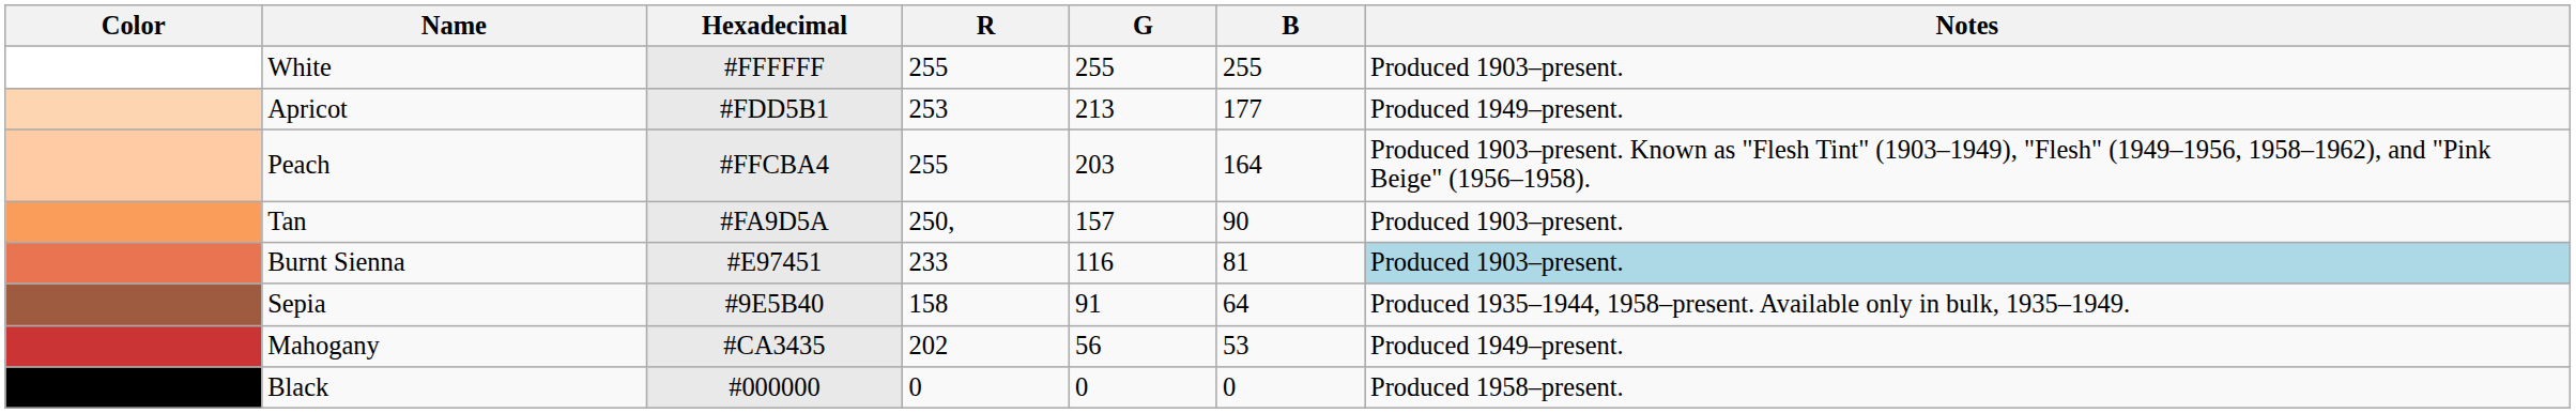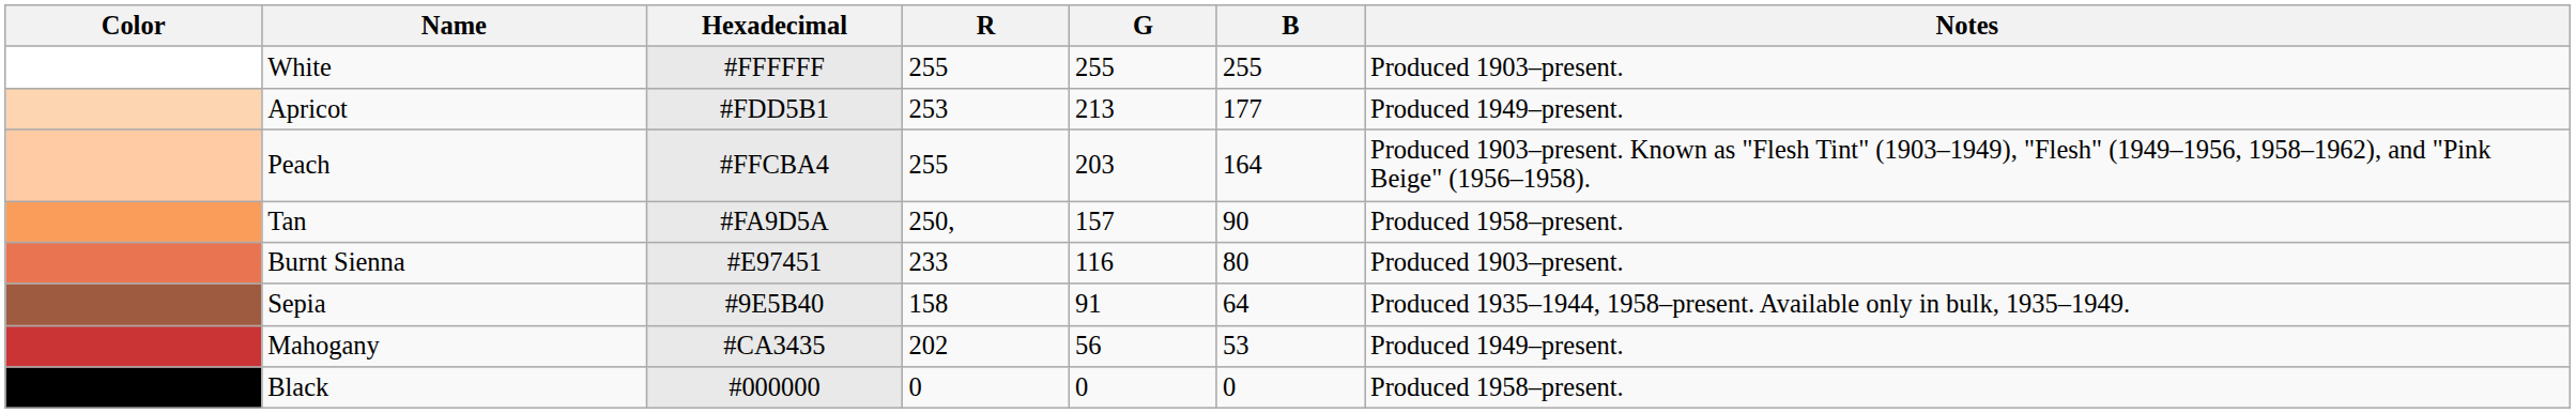 <table class="wikitable sortable">
 <tr>
 <th width=10%>Color</th>
 <th width=15%>Name</th>
 <th width=10% class="unsortable">Hexadecimal</th>
 <th>R</th>
 <th>G</th>
 <th>B</th>
 <th width="47%" class="unsortable">Notes</th>
 </tr>
 <tr>
 <td style="background: #FFFFFF; color: black"> </td>
 <td>White</td>
 <td align="center" style="background:#E9E9E9">#FFFFFF</td>
 <td>255</td>
 <td>255</td>
 <td>255</td>
 <td>Produced 1903–present.</td>
 </tr>
 <tr>
 <td style="background: #FDD5B1"> </td>
 <td>Apricot</td>
 <td align="center" style="background:#E9E9E9">#FDD5B1</td>
 <td>253</td>
 <td>213</td>
 <td>177</td>
 <td>Produced 1949–present.</td>
 </tr>
 <tr>
 <td style="background: #FFCBA4; color; white"> </td>
 <td>Peach</td>
 <td align="center" style="background:#E9E9E9">#FFCBA4</td>
 <td>255</td>
 <td>203</td>
 <td>164</td>
 <td>Produced 1903–present. Known as "Flesh Tint" (1903–1949), "Flesh" (1949–1956, 1958–1962), and "Pink Beige" (1956–1958).</td>
 </tr>
 <tr>
 <td style="background: #FA9D5A; color: white"> </td>
 <td>Tan</td>
 <td align="center" style="background:#E9E9E9">#FA9D5A</td>
 <td>250,</td>
 <td>157</td>
 <td>90</td>
-<td>Produced 1903–present.</td>
+<td>Produced 1958–present.</td>
 </tr>
 <tr>
 <td style="background: #E97451; color: white"> </td>
 <td>Burnt Sienna</td>
 <td align="center" style="background:#E9E9E9">#E97451</td>
 <td>233</td>
 <td>116</td>
-<td>81</td>
-<td style="background: lightblue;">Produced 1903–present.</td>
+<td>80</td>
+<td>Produced 1903–present.</td>
 </tr>
 <tr>
 <td style="background: #9E5B40; color: white"> </td>
 <td>Sepia</td>
 <td align="center" style="background:#E9E9E9">#9E5B40</td>
 <td>158</td>
 <td>91</td>
 <td>64</td>
 <td>Produced 1935–1944, 1958–present. Available only in bulk, 1935–1949.</td>
 </tr>
 <tr>
 <td style="background: #CA3435; color: white"> </td>
 <td>Mahogany</td>
 <td align="center" style="background:#E9E9E9">#CA3435</td>
 <td>202</td>
 <td>56</td>
 <td>53</td>
 <td>Produced 1949–present.</td>
 </tr>
 <tr>
 <td style="background: #000000; color: white"> </td>
 <td>Black</td>
 <td align="center" style="background:#E9E9E9">#000000</td>
 <td>0</td>
 <td>0</td>
 <td>0</td>
 <td>Produced 1958–present.</td>
 </tr>
 </table>
